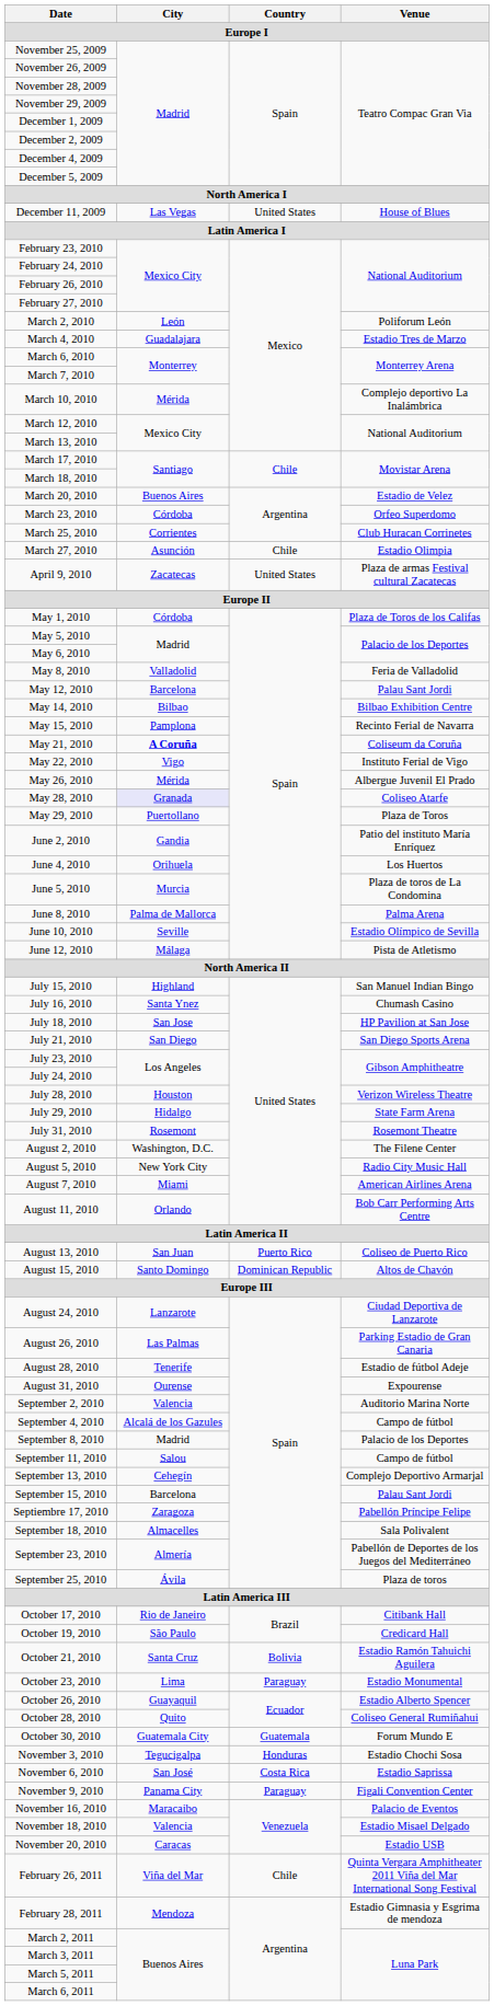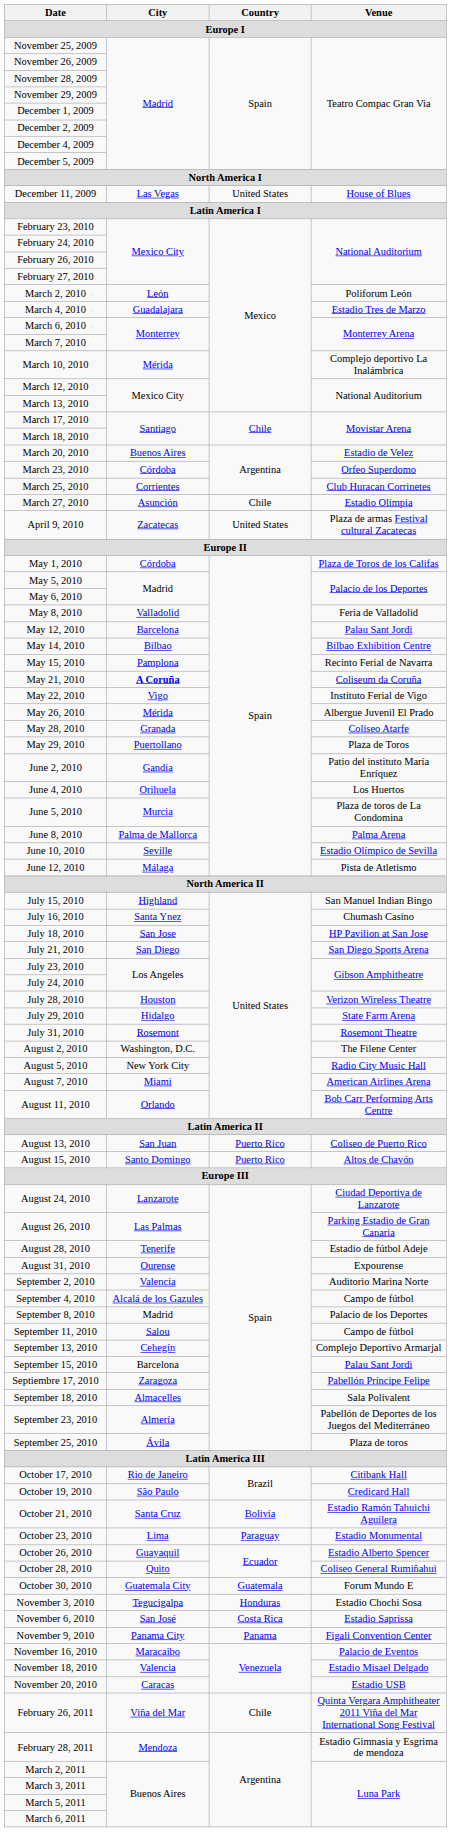 <table class="wikitable" style="text-align:center;">
 <tr>
 <th width="150">Date</th>
 <th width="150">City</th>
 <th width="150">Country</th>
 <th width="200">Venue</th>
 </tr>
 <tr bgcolor="#DDDDDD">
 <td colspan=4><strong>Europe I</strong></td>
 </tr>
 <tr>
 <td>November 25, 2009</td>
 <td rowspan="8"><a href='#'>Madrid</a></td>
 <td rowspan="8">Spain</td>
 <td rowspan="8">Teatro Compac Gran Via</td>
 </tr>
 <tr>
 <td>November 26, 2009</td>
 </tr>
 <tr>
 <td>November 28, 2009</td>
 </tr>
 <tr>
 <td>November 29, 2009</td>
 </tr>
 <tr>
 <td>December 1, 2009</td>
 </tr>
 <tr>
 <td>December 2, 2009</td>
 </tr>
 <tr>
 <td>December 4, 2009</td>
 </tr>
 <tr>
 <td>December 5, 2009</td>
 </tr>
 <tr bgcolor="#DDDDDD">
 <td colspan=4><strong>North America I</strong></td>
 </tr>
 <tr>
 <td>December 11, 2009</td>
 <td><a href='#'>Las Vegas</a></td>
 <td>United States</td>
 <td><a href='#'>House of Blues</a></td>
 </tr>
 <tr bgcolor="#DDDDDD">
 <td colspan=4><strong>Latin America I</strong></td>
 </tr>
 <tr>
 <td>February 23, 2010</td>
 <td rowspan="4"><a href='#'>Mexico City</a></td>
 <td rowspan="11">Mexico</td>
 <td rowspan="4"><a href='#'>National Auditorium</a></td>
 </tr>
 <tr>
 <td>February 24, 2010</td>
 </tr>
 <tr>
 <td>February 26, 2010</td>
 </tr>
 <tr>
 <td>February 27, 2010</td>
 </tr>
 <tr>
 <td>March 2, 2010</td>
 <td><a href='#'>León</a></td>
 <td>Poliforum León</td>
 </tr>
 <tr>
 <td>March 4, 2010</td>
 <td><a href='#'>Guadalajara</a></td>
 <td><a href='#'>Estadio Tres de Marzo</a></td>
 </tr>
 <tr>
 <td>March 6, 2010</td>
 <td rowspan="2"><a href='#'>Monterrey</a></td>
 <td rowspan="2"><a href='#'>Monterrey Arena</a></td>
 </tr>
 <tr>
 <td>March 7, 2010</td>
 </tr>
 <tr>
 <td>March 10, 2010</td>
 <td><a href='#'>Mérida</a></td>
 <td>Complejo deportivo La Inalámbrica</td>
 </tr>
 <tr>
 <td>March 12, 2010</td>
 <td rowspan="2">Mexico City</td>
 <td rowspan="2">National Auditorium</td>
 </tr>
 <tr>
 <td>March 13, 2010</td>
 </tr>
 <tr>
 <td>March 17, 2010</td>
 <td rowspan="2"><a href='#'>Santiago</a></td>
 <td rowspan="2"><a href='#'>Chile</a></td>
 <td rowspan="2"><a href='#'>Movistar Arena</a></td>
 </tr>
 <tr>
 <td>March 18, 2010</td>
 </tr>
 <tr>
 <td>March 20, 2010</td>
 <td><a href='#'>Buenos Aires</a></td>
 <td rowspan="3">Argentina</td>
 <td><a href='#'>Estadio de Velez</a></td>
 </tr>
 <tr>
 <td>March 23, 2010</td>
 <td><a href='#'>Córdoba</a></td>
 <td><a href='#'>Orfeo Superdomo</a></td>
 </tr>
 <tr>
 <td>March 25, 2010</td>
 <td><a href='#'>Corrientes</a></td>
 <td><a href='#'>Club Huracan Corrinetes</a></td>
 </tr>
 <tr>
 <td>March 27, 2010</td>
 <td><a href='#'>Asunción</a></td>
 <td>Chile</td>
 <td><a href='#'>Estadio Olimpia</a></td>
 </tr>
 <tr>
 <td>April 9, 2010</td>
 <td><a href='#'>Zacatecas</a></td>
 <td>United States</td>
 <td>Plaza de armas <a href='#'>Festival cultural Zacatecas</a></td>
 </tr>
 <tr bgcolor="#DDDDDD">
 <td colspan=4><strong>Europe II</strong></td>
 </tr>
 <tr>
 <td>May 1, 2010</td>
 <td><a href='#'>Córdoba</a></td>
 <td rowspan="18">Spain</td>
 <td><a href='#'>Plaza de Toros de los Califas</a></td>
 </tr>
 <tr>
 <td>May 5, 2010</td>
 <td rowspan="2">Madrid</td>
 <td rowspan="2"><a href='#'>Palacio de los Deportes</a></td>
 </tr>
 <tr>
 <td>May 6, 2010</td>
 </tr>
 <tr>
 <td>May 8, 2010</td>
 <td><a href='#'>Valladolid</a></td>
 <td>Feria de Valladolid</td>
 </tr>
 <tr>
 <td>May 12, 2010</td>
 <td><a href='#'>Barcelona</a></td>
 <td><a href='#'>Palau Sant Jordi</a></td>
 </tr>
 <tr>
 <td>May 14, 2010</td>
 <td><a href='#'>Bilbao</a></td>
 <td><a href='#'>Bilbao Exhibition Centre</a></td>
 </tr>
 <tr>
 <td>May 15, 2010</td>
 <td><a href='#'>Pamplona</a></td>
 <td>Recinto Ferial de Navarra</td>
 </tr>
 <tr>
 <td>May 21, 2010</td>
 <td><strong><a href='#'>A Coruña</a></strong></td>
 <td><a href='#'>Coliseum da Coruña</a></td>
 </tr>
 <tr>
 <td>May 22, 2010</td>
 <td><a href='#'>Vigo</a></td>
 <td>Instituto Ferial de Vigo</td>
 </tr>
 <tr>
 <td>May 26, 2010</td>
 <td><a href='#'>Mérida</a></td>
 <td>Albergue Juvenil El Prado</td>
 </tr>
 <tr>
 <td>May 28, 2010</td>
-<td style="background: lavender;"><a href='#'>Granada</a></td>
+<td><a href='#'>Granada</a></td>
 <td><a href='#'>Coliseo Atarfe</a></td>
 </tr>
 <tr>
 <td>May 29, 2010</td>
 <td><a href='#'>Puertollano</a></td>
 <td>Plaza de Toros</td>
 </tr>
 <tr>
 <td>June 2, 2010</td>
 <td><a href='#'>Gandia</a></td>
 <td>Patio del instituto María Enríquez</td>
 </tr>
 <tr>
 <td>June 4, 2010</td>
 <td><a href='#'>Orihuela</a></td>
 <td>Los Huertos</td>
 </tr>
 <tr>
 <td>June 5, 2010</td>
 <td><a href='#'>Murcia</a></td>
 <td>Plaza de toros de La Condomina</td>
 </tr>
 <tr>
 <td>June 8, 2010</td>
 <td><a href='#'>Palma de Mallorca</a></td>
 <td><a href='#'>Palma Arena</a></td>
 </tr>
 <tr>
 <td>June 10, 2010</td>
 <td><a href='#'>Seville</a></td>
 <td><a href='#'>Estadio Olímpico de Sevilla</a></td>
 </tr>
 <tr>
 <td>June 12, 2010</td>
 <td><a href='#'>Málaga</a></td>
 <td>Pista de Atletismo</td>
 </tr>
 <tr bgcolor="#DDDDDD">
 <td colspan=4><strong>North America II</strong></td>
 </tr>
 <tr>
 <td>July 15, 2010</td>
 <td><a href='#'>Highland</a></td>
 <td rowspan="13">United States</td>
 <td>San Manuel Indian Bingo</td>
 </tr>
 <tr>
 <td>July 16, 2010</td>
 <td><a href='#'>Santa Ynez</a></td>
 <td>Chumash Casino</td>
 </tr>
 <tr>
 <td>July 18, 2010</td>
 <td><a href='#'>San Jose</a></td>
 <td><a href='#'>HP Pavilion at San Jose</a></td>
 </tr>
 <tr>
 <td>July 21, 2010</td>
 <td><a href='#'>San Diego</a></td>
 <td><a href='#'>San Diego Sports Arena</a></td>
 </tr>
 <tr>
 <td>July 23, 2010</td>
 <td rowspan="2">Los Angeles</td>
 <td rowspan="2"><a href='#'>Gibson Amphitheatre</a></td>
 </tr>
 <tr>
 <td>July 24, 2010</td>
 </tr>
 <tr>
 <td>July 28, 2010</td>
 <td><a href='#'>Houston</a></td>
 <td><a href='#'>Verizon Wireless Theatre</a></td>
 </tr>
 <tr>
 <td>July 29, 2010</td>
 <td><a href='#'>Hidalgo</a></td>
 <td><a href='#'>State Farm Arena</a></td>
 </tr>
 <tr>
 <td>July 31, 2010</td>
 <td><a href='#'>Rosemont</a></td>
 <td><a href='#'>Rosemont Theatre</a></td>
 </tr>
 <tr>
 <td>August 2, 2010</td>
 <td>Washington, D.C.</td>
 <td>The Filene Center</td>
 </tr>
 <tr>
 <td>August 5, 2010</td>
 <td>New York City</td>
 <td><a href='#'>Radio City Music Hall</a></td>
 </tr>
 <tr>
 <td>August 7, 2010</td>
 <td><a href='#'>Miami</a></td>
 <td><a href='#'>American Airlines Arena</a></td>
 </tr>
 <tr>
 <td>August 11, 2010</td>
 <td><a href='#'>Orlando</a></td>
 <td><a href='#'>Bob Carr Performing Arts Centre</a></td>
 </tr>
 <tr bgcolor="#DDDDDD">
 <td colspan=4><strong>Latin America II</strong></td>
 </tr>
 <tr>
 <td>August 13, 2010</td>
 <td><a href='#'>San Juan</a></td>
 <td><a href='#'>Puerto Rico</a></td>
 <td><a href='#'>Coliseo de Puerto Rico</a></td>
 </tr>
 <tr>
 <td>August 15, 2010</td>
 <td><a href='#'>Santo Domingo</a></td>
-<td><a href='#'>Dominican Republic</a></td>
+<td><a href='#'>Puerto Rico</a></td>
 <td><a href='#'>Altos de Chavón</a></td>
 </tr>
 <tr bgcolor="#DDDDDD">
 <td colspan=4><strong>Europe III</strong></td>
 </tr>
 <tr>
 <td>August 24, 2010</td>
 <td><a href='#'>Lanzarote</a></td>
 <td rowspan="14">Spain</td>
 <td><a href='#'>Ciudad Deportiva de Lanzarote</a></td>
 </tr>
 <tr>
 <td>August 26, 2010</td>
 <td><a href='#'>Las Palmas</a></td>
 <td><a href='#'>Parking Estadio de Gran Canaria</a></td>
 </tr>
 <tr>
 <td>August 28, 2010</td>
 <td><a href='#'>Tenerife</a></td>
 <td>Estadio de fútbol Adeje</td>
 </tr>
 <tr>
 <td>August 31, 2010</td>
 <td><a href='#'>Ourense</a></td>
 <td>Expourense</td>
 </tr>
 <tr>
 <td>September 2, 2010</td>
 <td><a href='#'>Valencia</a></td>
 <td>Auditorio Marina Norte</td>
 </tr>
 <tr>
 <td>September 4, 2010</td>
 <td><a href='#'>Alcalá de los Gazules</a></td>
 <td>Campo de fútbol</td>
 </tr>
 <tr>
 <td>September 8, 2010</td>
 <td>Madrid</td>
 <td>Palacio de los Deportes</td>
 </tr>
 <tr>
 <td>September 11, 2010</td>
 <td><a href='#'>Salou</a></td>
 <td>Campo de fútbol</td>
 </tr>
 <tr>
 <td>September 13, 2010</td>
 <td><a href='#'>Cehegín</a></td>
 <td>Complejo Deportivo Armarjal</td>
 </tr>
 <tr>
 <td>September 15, 2010</td>
 <td>Barcelona</td>
 <td><a href='#'>Palau Sant Jordi</a></td>
 </tr>
 <tr>
 <td>Septiembre 17, 2010</td>
 <td><a href='#'>Zaragoza</a></td>
 <td><a href='#'>Pabellón Príncipe Felipe</a></td>
 </tr>
 <tr>
 <td>September 18, 2010</td>
 <td><a href='#'>Almacelles</a></td>
 <td>Sala Polivalent</td>
 </tr>
 <tr>
 <td>September 23, 2010</td>
 <td><a href='#'>Almería</a></td>
 <td>Pabellón de Deportes de los Juegos del Mediterráneo</td>
 </tr>
 <tr>
 <td>September 25, 2010</td>
 <td><a href='#'>Ávila</a></td>
 <td>Plaza de toros</td>
 </tr>
 <tr bgcolor="#DDDDDD">
 <td colspan=4><strong>Latin America III</strong></td>
 </tr>
 <tr>
 <td>October 17, 2010</td>
 <td><a href='#'>Rio de Janeiro</a></td>
 <td rowspan="2">Brazil</td>
 <td><a href='#'>Citibank Hall</a></td>
 </tr>
 <tr>
 <td>October 19, 2010</td>
 <td><a href='#'>São Paulo</a></td>
 <td><a href='#'>Credicard Hall</a></td>
 </tr>
 <tr>
 <td>October 21, 2010</td>
 <td><a href='#'>Santa Cruz</a></td>
 <td><a href='#'>Bolivia</a></td>
 <td><a href='#'>Estadio Ramón Tahuichi Aguilera</a></td>
 </tr>
 <tr>
 <td>October 23, 2010</td>
 <td><a href='#'>Lima</a></td>
 <td><a href='#'>Paraguay</a></td>
 <td><a href='#'>Estadio Monumental</a></td>
 </tr>
 <tr>
 <td>October 26, 2010</td>
 <td><a href='#'>Guayaquil</a></td>
 <td rowspan="2"><a href='#'>Ecuador</a></td>
 <td><a href='#'>Estadio Alberto Spencer</a></td>
 </tr>
 <tr>
 <td>October 28, 2010</td>
 <td><a href='#'>Quito</a></td>
 <td><a href='#'>Coliseo General Rumiñahui</a></td>
 </tr>
 <tr>
 <td>October 30, 2010</td>
 <td><a href='#'>Guatemala City</a></td>
 <td><a href='#'>Guatemala</a></td>
 <td>Forum Mundo E</td>
 </tr>
 <tr>
 <td>November 3, 2010</td>
 <td><a href='#'>Tegucigalpa</a></td>
 <td><a href='#'>Honduras</a></td>
 <td>Estadio Chochi Sosa</td>
 </tr>
 <tr>
 <td>November 6, 2010</td>
 <td><a href='#'>San José</a></td>
 <td><a href='#'>Costa Rica</a></td>
 <td><a href='#'>Estadio Saprissa</a></td>
 </tr>
 <tr>
 <td>November 9, 2010</td>
 <td><a href='#'>Panama City</a></td>
-<td><a href='#'>Paraguay</a></td>
+<td><a href='#'>Panama</a></td>
 <td><a href='#'>Figali Convention Center</a></td>
 </tr>
 <tr>
 <td>November 16, 2010</td>
 <td><a href='#'>Maracaibo</a></td>
 <td rowspan="3"><a href='#'>Venezuela</a></td>
 <td><a href='#'>Palacio de Eventos</a></td>
 </tr>
 <tr>
 <td>November 18, 2010</td>
 <td><a href='#'>Valencia</a></td>
 <td><a href='#'>Estadio Misael Delgado</a></td>
 </tr>
 <tr>
 <td>November 20, 2010</td>
 <td><a href='#'>Caracas</a></td>
 <td><a href='#'>Estadio USB</a></td>
 </tr>
 <tr>
 <td>February 26, 2011</td>
 <td><a href='#'>Viña del Mar</a></td>
 <td>Chile</td>
 <td><a href='#'>Quinta Vergara Amphitheater</a> <a href='#'>2011 Viña del Mar International Song Festival</a></td>
 </tr>
 <tr>
 <td>February 28, 2011</td>
 <td><a href='#'>Mendoza</a></td>
 <td rowspan="5">Argentina</td>
 <td>Estadio Gimnasia y Esgrima de mendoza</td>
 </tr>
 <tr>
 <td>March 2, 2011</td>
 <td rowspan="4">Buenos Aires</td>
 <td rowspan="4"><a href='#'>Luna Park</a></td>
 </tr>
 <tr>
 <td>March 3, 2011</td>
 </tr>
 <tr>
 <td>March 5, 2011</td>
 </tr>
 <tr>
 <td>March 6, 2011</td>
 </tr>
 </table>
